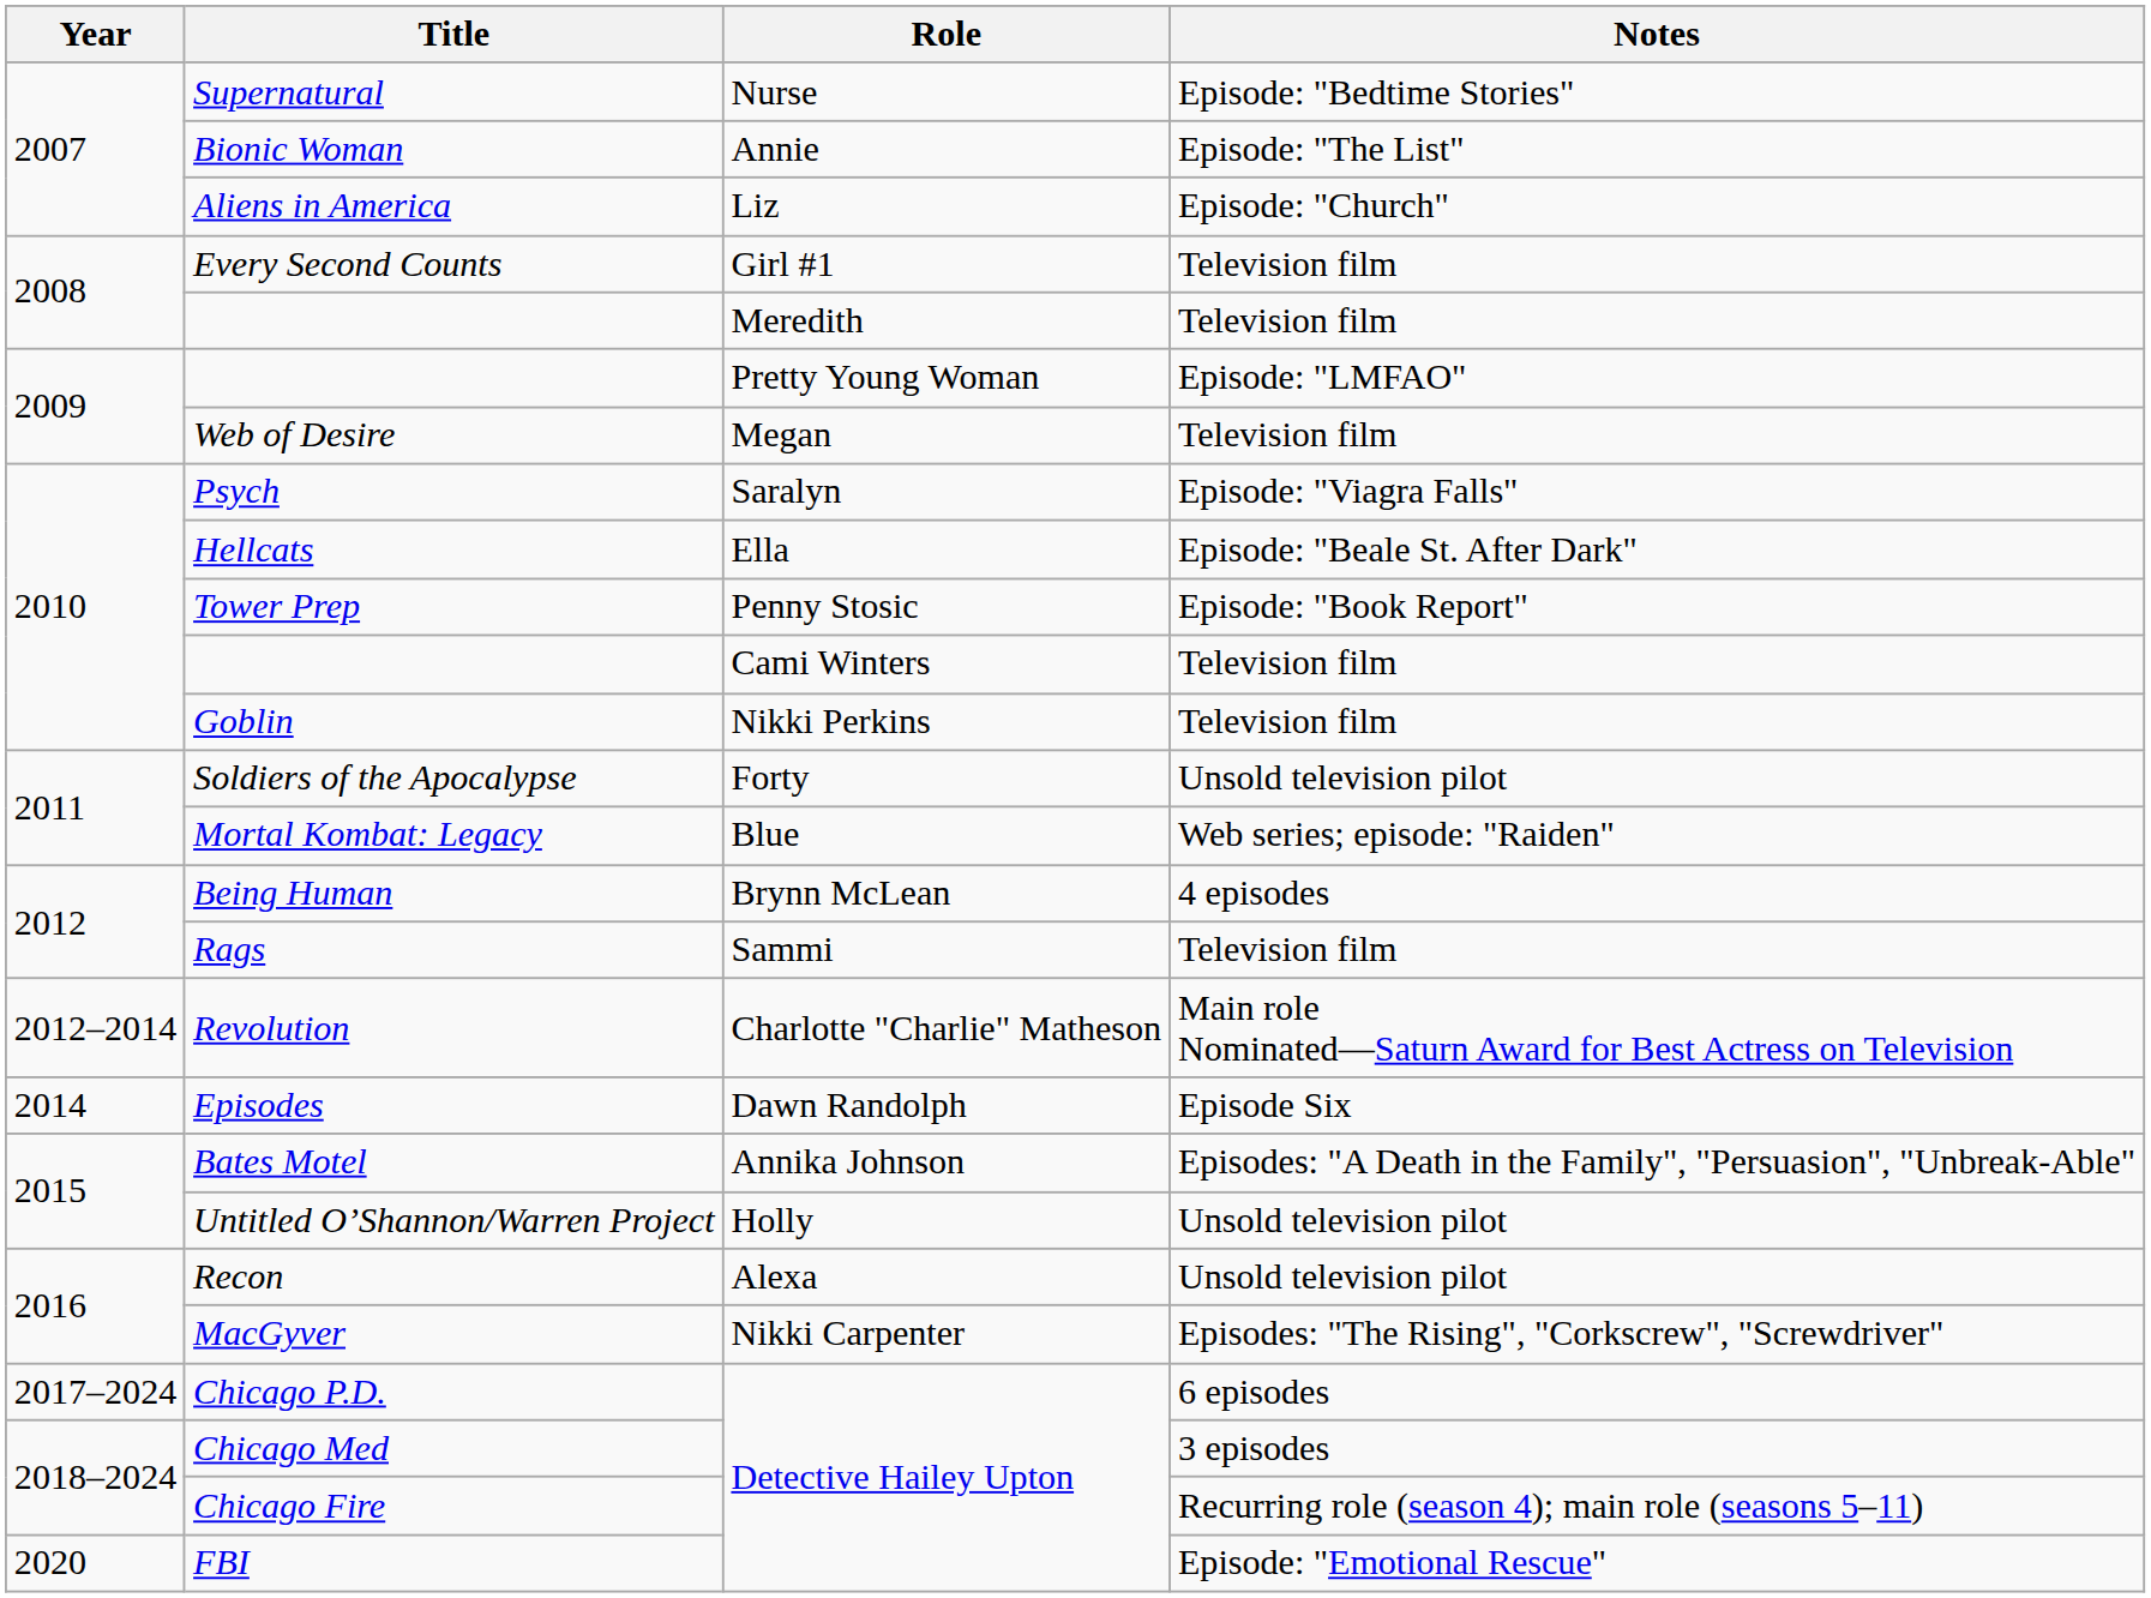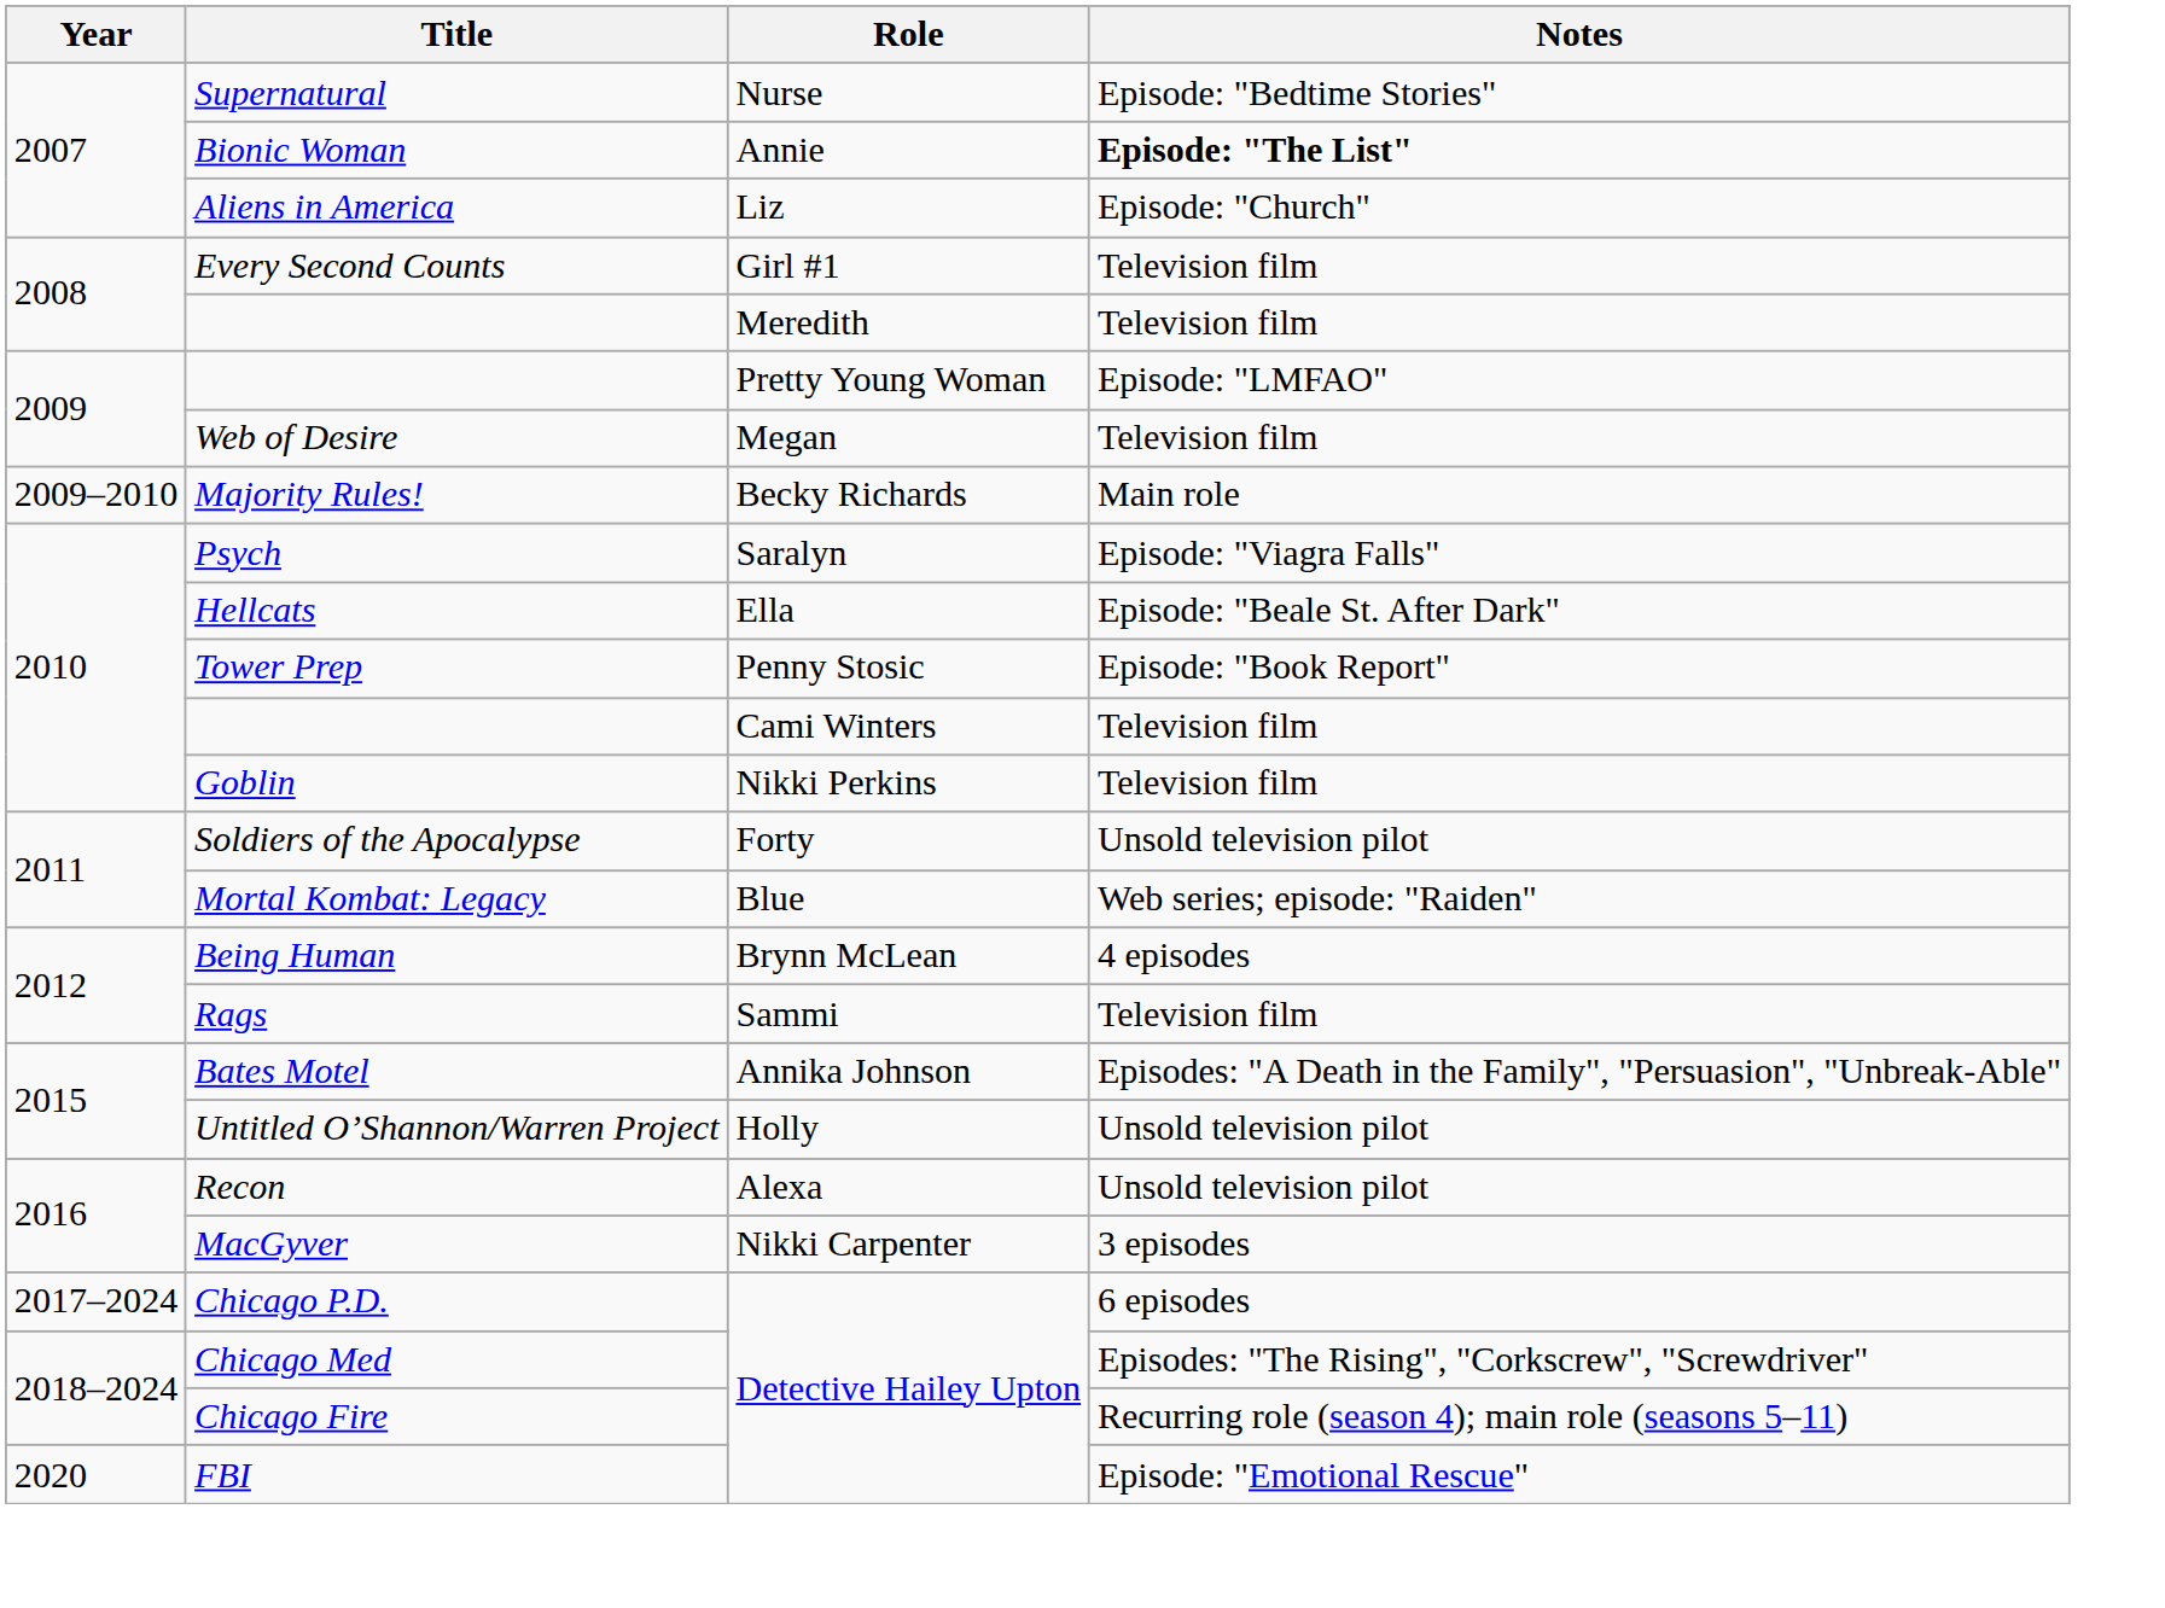 <table class="wikitable sortable">
 <tr>
 <th>Year</th>
 <th>Title</th>
 <th>Role</th>
 <th class="unsortable">Notes</th>
 </tr>
 <tr>
 <td rowspan="3">2007</td>
 <td><em><a href='#'>Supernatural</a></em></td>
 <td>Nurse</td>
 <td>Episode: "Bedtime Stories"</td>
 </tr>
 <tr>
 <td><em><a href='#'>Bionic Woman</a></em></td>
 <td>Annie</td>
-<td>Episode: "The List"</td>
+<td><strong>Episode: "The List"</strong></td>
 </tr>
 <tr>
 <td><em><a href='#'>Aliens in America</a></em></td>
 <td>Liz</td>
 <td>Episode: "Church"</td>
 </tr>
 <tr>
 <td rowspan="2">2008</td>
 <td><em>Every Second Counts</em></td>
 <td>Girl #1</td>
 <td>Television film</td>
 </tr>
 <tr>
 <td><em></em></td>
 <td>Meredith</td>
 <td>Television film</td>
 </tr>
 <tr>
 <td rowspan="2">2009</td>
 <td><em></em></td>
 <td>Pretty Young Woman</td>
 <td>Episode: "LMFAO"</td>
 </tr>
 <tr>
 <td><em>Web of Desire</em></td>
 <td>Megan</td>
 <td>Television film</td>
+</tr>
+<tr>
+<td>2009–2010</td>
+<td><em><a href='#'>Majority Rules!</a></em></td>
+<td>Becky Richards</td>
+<td>Main role</td>
 </tr>
 <tr>
 <td rowspan="5">2010</td>
 <td><em><a href='#'>Psych</a></em></td>
 <td>Saralyn</td>
 <td>Episode: "Viagra Falls"</td>
 </tr>
 <tr>
 <td><em><a href='#'>Hellcats</a></em></td>
 <td>Ella</td>
 <td>Episode: "Beale St. After Dark"</td>
 </tr>
 <tr>
 <td><em><a href='#'>Tower Prep</a></em></td>
 <td>Penny Stosic</td>
 <td>Episode: "Book Report"</td>
 </tr>
 <tr>
 <td><em></em></td>
 <td>Cami Winters</td>
 <td>Television film</td>
 </tr>
 <tr>
 <td><em><a href='#'>Goblin</a></em></td>
 <td>Nikki Perkins</td>
 <td>Television film</td>
 </tr>
 <tr>
 <td rowspan="2">2011</td>
 <td><em>Soldiers of the Apocalypse</em></td>
 <td>Forty</td>
 <td>Unsold television pilot</td>
 </tr>
 <tr>
 <td><em><a href='#'>Mortal Kombat: Legacy</a></em></td>
 <td>Blue</td>
 <td>Web series; episode: "Raiden"</td>
 </tr>
 <tr>
 <td rowspan="2">2012</td>
 <td><em><a href='#'>Being Human</a></em></td>
 <td>Brynn McLean</td>
 <td>4 episodes</td>
 </tr>
 <tr>
 <td><em><a href='#'>Rags</a></em></td>
 <td>Sammi</td>
 <td>Television film</td>
 </tr>
 <tr>
-<td>2012–2014</td>
-<td><em><a href='#'>Revolution</a></em></td>
-<td>Charlotte "Charlie" Matheson</td>
-<td>Main role<br>Nominated—<a href='#'>Saturn Award for Best Actress on Television</a></td>
-</tr>
-<tr>
-<td>2014</td>
-<td><em><a href='#'>Episodes</a></em></td>
-<td>Dawn Randolph</td>
-<td>Episode Six</td>
-</tr>
-<tr>
 <td rowspan="2">2015</td>
 <td><em><a href='#'>Bates Motel</a></em></td>
 <td>Annika Johnson</td>
 <td>Episodes: "A Death in the Family", "Persuasion", "Unbreak-Able"</td>
 </tr>
 <tr>
 <td><em>Untitled O’Shannon/Warren Project</em></td>
 <td>Holly</td>
 <td>Unsold television pilot</td>
 </tr>
 <tr>
 <td rowspan="2">2016</td>
 <td><em>Recon</em></td>
 <td>Alexa</td>
 <td>Unsold television pilot</td>
 </tr>
 <tr>
 <td><em><a href='#'>MacGyver</a></em></td>
 <td>Nikki Carpenter</td>
-<td>Episodes: "The Rising", "Corkscrew", "Screwdriver"</td>
+<td>3 episodes</td>
 </tr>
 <tr>
 <td>2017–2024</td>
 <td><em><a href='#'>Chicago P.D.</a></em></td>
 <td rowspan="4"><a href='#'>Detective Hailey Upton</a></td>
 <td>6 episodes</td>
 </tr>
 <tr>
 <td rowspan="2">2018–2024</td>
 <td><em><a href='#'>Chicago Med</a></em></td>
-<td>3 episodes</td>
+<td>Episodes: "The Rising", "Corkscrew", "Screwdriver"</td>
 </tr>
 <tr>
 <td><em><a href='#'>Chicago Fire</a></em></td>
 <td>Recurring role (<a href='#'>season 4</a>); main role (<a href='#'>seasons 5</a>–<a href='#'>11</a>)</td>
 </tr>
 <tr>
 <td>2020</td>
 <td><em><a href='#'>FBI</a></em></td>
 <td>Episode: "<a href='#'>Emotional Rescue</a>"</td>
 </tr>
 </table>
